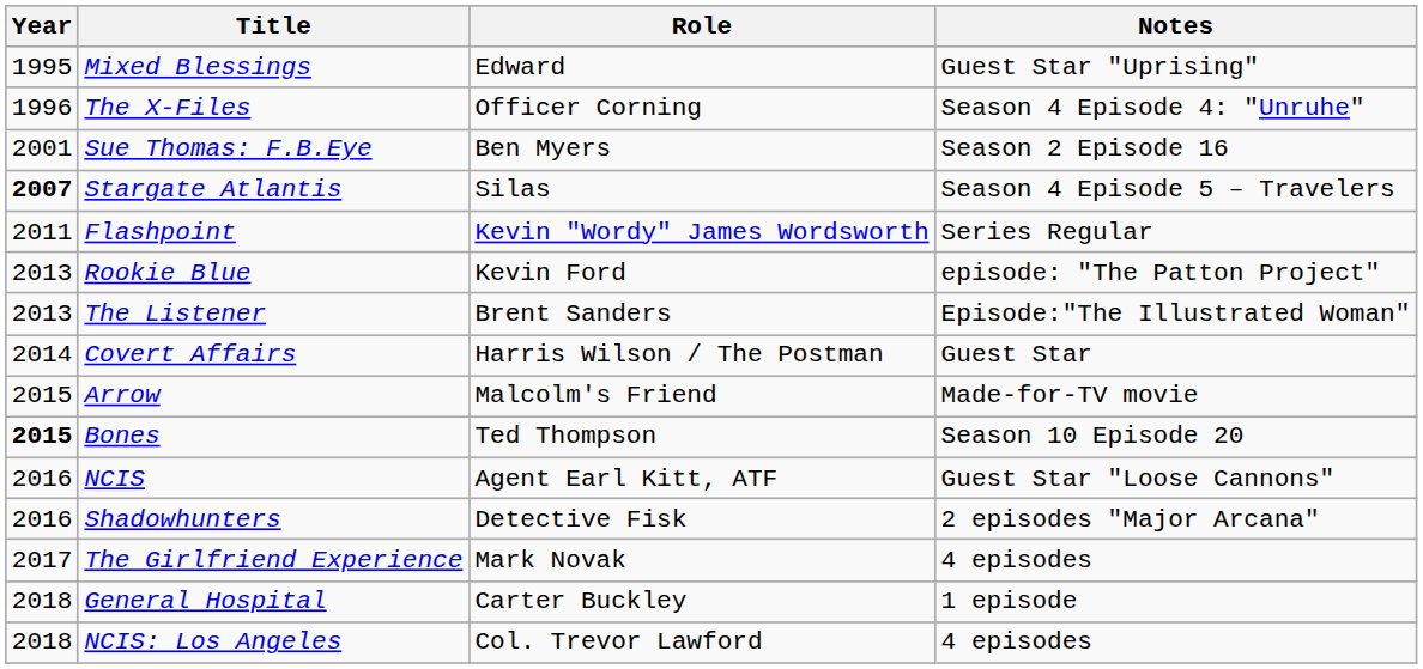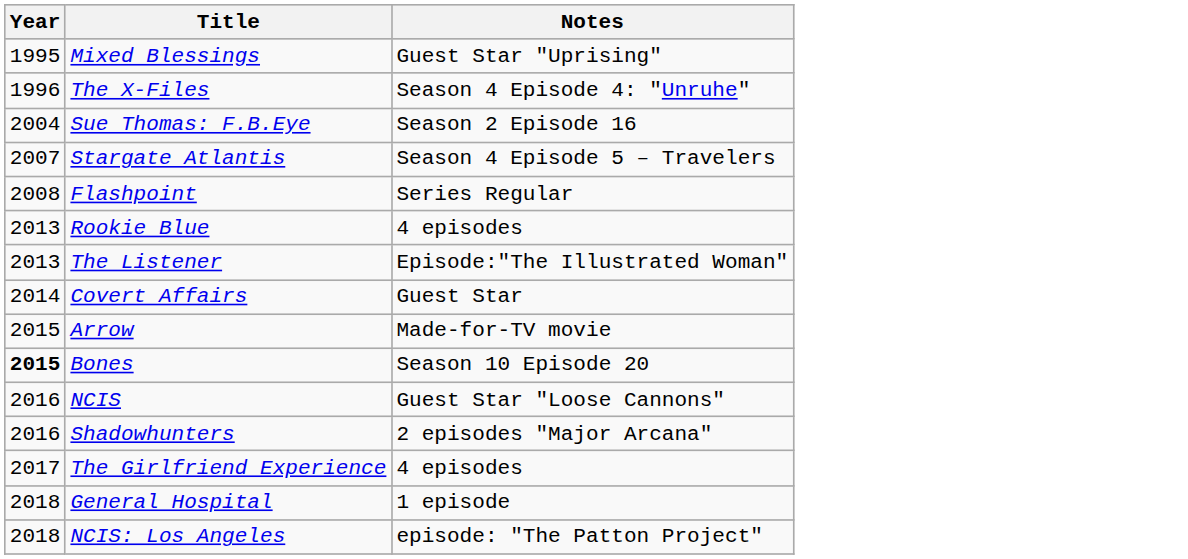 <table class="wikitable sortable">
 <tr>
 <th>Year</th>
 <th>Title</th>
-<th>Role</th>
 <th class="unsortable">Notes</th>
 </tr>
 <tr>
 <td>1995</td>
 <td><a href='#'><em>Mixed Blessings</em></a></td>
-<td>Edward</td>
 <td>Guest Star "Uprising"</td>
 </tr>
 <tr>
 <td>1996</td>
 <td data-sort-value="X-Files, The"><em><a href='#'>The X-Files</a></em></td>
-<td>Officer Corning</td>
 <td>Season 4 Episode 4: "<a href='#'>Unruhe</a>"</td>
 </tr>
 <tr>
-<td>2001</td>
+<td>2004</td>
 <td><em><a href='#'>Sue Thomas: F.B.Eye</a></em></td>
-<td>Ben Myers</td>
 <td>Season 2 Episode 16</td>
 </tr>
 <tr>
-<td><strong>2007</strong></td>
+<td>2007</td>
 <td><em><a href='#'>Stargate Atlantis</a></em></td>
-<td>Silas</td>
 <td>Season 4 Episode 5 – Travelers</td>
 </tr>
 <tr>
-<td>2011</td>
+<td>2008</td>
 <td><em><a href='#'>Flashpoint</a></em></td>
-<td><a href='#'>Kevin "Wordy" James Wordsworth</a></td>
 <td>Series Regular</td>
 </tr>
 <tr>
 <td>2013</td>
 <td><em><a href='#'>Rookie Blue</a></em></td>
-<td>Kevin Ford</td>
-<td>episode: "The Patton Project"</td>
+<td>4 episodes</td>
 </tr>
 <tr>
 <td>2013</td>
 <td data-sort-value="Listener, The"><em><a href='#'>The Listener</a></em></td>
-<td>Brent Sanders</td>
 <td>Episode:"The Illustrated Woman"</td>
 </tr>
 <tr>
 <td>2014</td>
 <td><em><a href='#'>Covert Affairs</a></em></td>
-<td>Harris Wilson / The Postman</td>
 <td>Guest Star</td>
 </tr>
 <tr>
 <td>2015</td>
 <td><em><a href='#'>Arrow</a></em></td>
-<td>Malcolm's Friend</td>
 <td>Made-for-TV movie</td>
 </tr>
 <tr>
 <td><strong>2015</strong></td>
 <td><em><a href='#'>Bones</a></em></td>
-<td>Ted Thompson</td>
 <td>Season 10 Episode 20</td>
 </tr>
 <tr>
 <td>2016</td>
 <td><em><a href='#'>NCIS</a></em></td>
-<td>Agent Earl Kitt, ATF</td>
 <td>Guest Star "Loose Cannons"</td>
 </tr>
 <tr>
 <td>2016</td>
 <td><em><a href='#'>Shadowhunters</a></em></td>
-<td>Detective Fisk</td>
 <td>2 episodes "Major Arcana"</td>
 </tr>
 <tr>
 <td>2017</td>
 <td data-sort-value="Girlfriend Experience, The"><em><a href='#'>The Girlfriend Experience</a></em></td>
-<td>Mark Novak</td>
 <td>4 episodes</td>
 </tr>
 <tr>
 <td>2018</td>
 <td><em><a href='#'>General Hospital</a></em></td>
-<td>Carter Buckley</td>
 <td>1 episode</td>
 </tr>
 <tr>
 <td>2018</td>
 <td><em><a href='#'>NCIS: Los Angeles</a></em></td>
-<td>Col. Trevor Lawford</td>
-<td>4 episodes</td>
+<td>episode: "The Patton Project"</td>
 </tr>
 </table>
